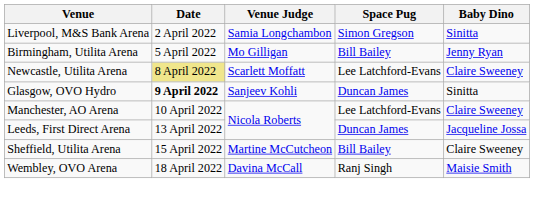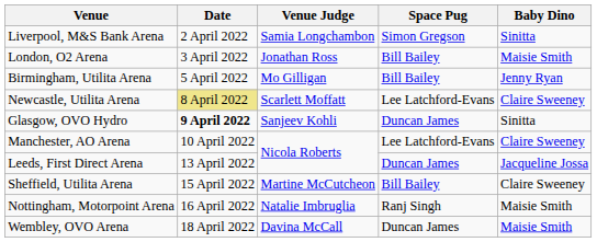 <table class="wikitable">
 <tr>
 <th>Venue</th>
 <th>Date</th>
 <th>Venue Judge</th>
 <th>Space Pug</th>
 <th>Baby Dino</th>
 </tr>
 <tr>
 <td>Liverpool, M&S Bank Arena</td>
 <td>2 April 2022</td>
 <td><a href='#'>Samia Longchambon</a></td>
 <td><a href='#'>Simon Gregson</a></td>
 <td><a href='#'>Sinitta</a></td>
+</tr>
+<tr>
+<td>London, O2 Arena</td>
+<td>3 April 2022</td>
+<td><a href='#'>Jonathan Ross</a></td>
+<td><a href='#'>Bill Bailey</a></td>
+<td><a href='#'>Maisie Smith</a></td>
 </tr>
 <tr>
 <td>Birmingham, Utilita Arena</td>
 <td>5 April 2022</td>
 <td><a href='#'>Mo Gilligan</a></td>
 <td><a href='#'>Bill Bailey</a></td>
 <td><a href='#'>Jenny Ryan</a></td>
 </tr>
 <tr>
 <td>Newcastle, Utilita Arena</td>
 <td style="background: khaki;">8 April 2022</td>
 <td><a href='#'>Scarlett Moffatt</a></td>
 <td>Lee Latchford-Evans</td>
 <td><a href='#'>Claire Sweeney</a></td>
 </tr>
 <tr>
 <td>Glasgow, OVO Hydro</td>
 <td><strong>9 April 2022</strong></td>
 <td><a href='#'>Sanjeev Kohli</a></td>
 <td><a href='#'>Duncan James</a></td>
 <td>Sinitta</td>
 </tr>
 <tr>
 <td>Manchester, AO Arena</td>
 <td>10 April 2022</td>
 <td rowspan="2"><a href='#'>Nicola Roberts</a></td>
 <td>Lee Latchford-Evans</td>
 <td><a href='#'>Claire Sweeney</a></td>
 </tr>
 <tr>
 <td>Leeds, First Direct Arena</td>
 <td>13 April 2022</td>
 <td><a href='#'>Duncan James</a></td>
 <td><a href='#'>Jacqueline Jossa</a></td>
 </tr>
 <tr>
 <td>Sheffield, Utilita Arena</td>
 <td>15 April 2022</td>
 <td><a href='#'>Martine McCutcheon</a></td>
 <td><a href='#'>Bill Bailey</a></td>
 <td>Claire Sweeney</td>
 </tr>
 <tr>
+<td>Nottingham, Motorpoint Arena</td>
+<td>16 April 2022</td>
+<td><a href='#'>Natalie Imbruglia</a></td>
+<td>Ranj Singh</td>
+<td>Maisie Smith</td>
+</tr>
+<tr>
 <td>Wembley, OVO Arena</td>
 <td>18 April 2022</td>
 <td><a href='#'>Davina McCall</a></td>
-<td>Ranj Singh</td>
+<td>Duncan James</td>
 <td><a href='#'>Maisie Smith</a></td>
 </tr>
 </table>
